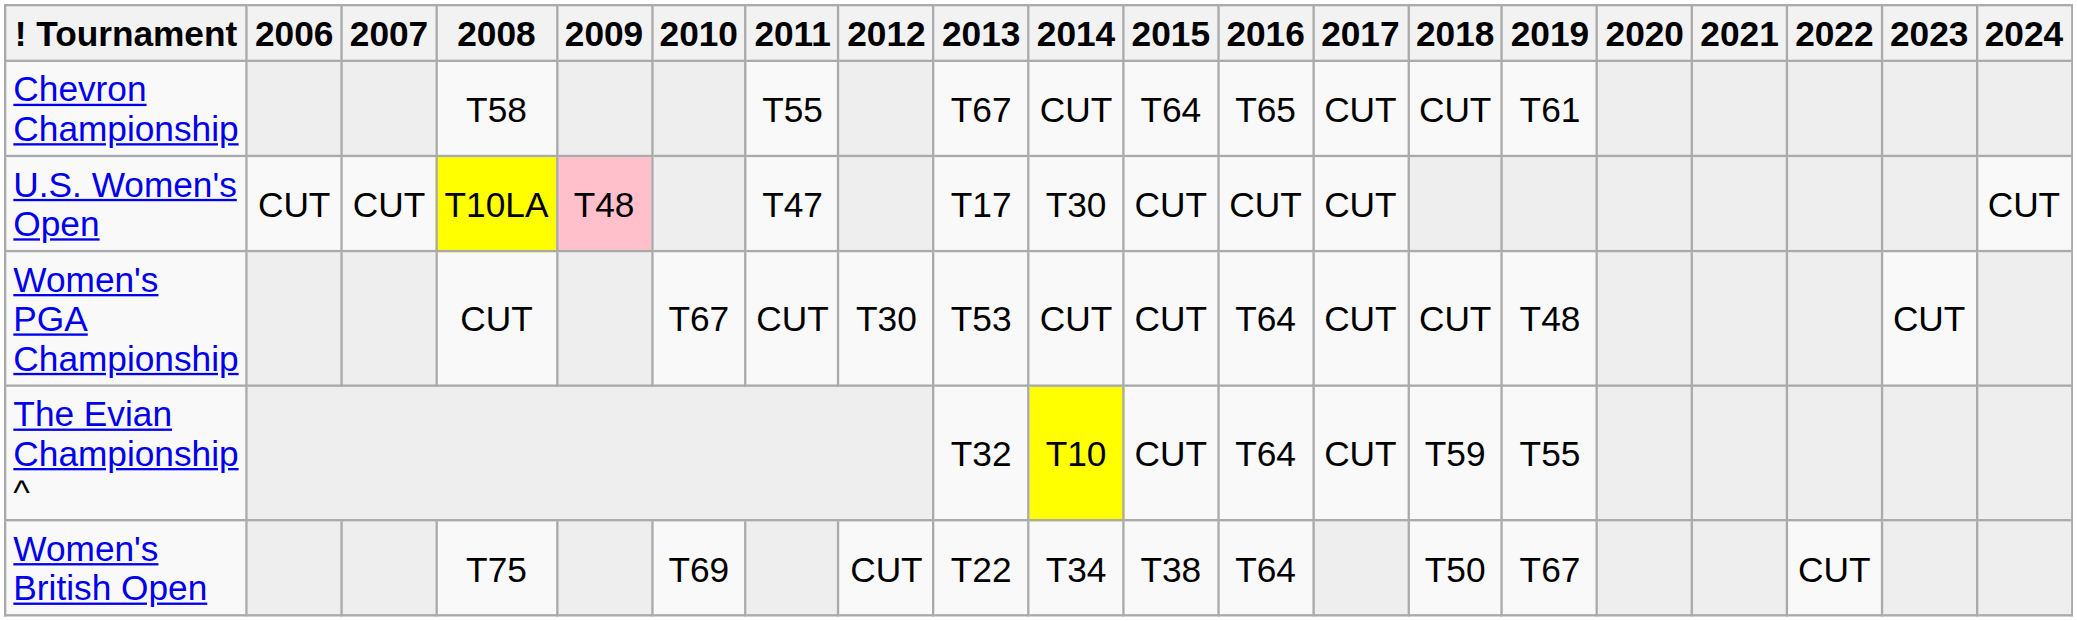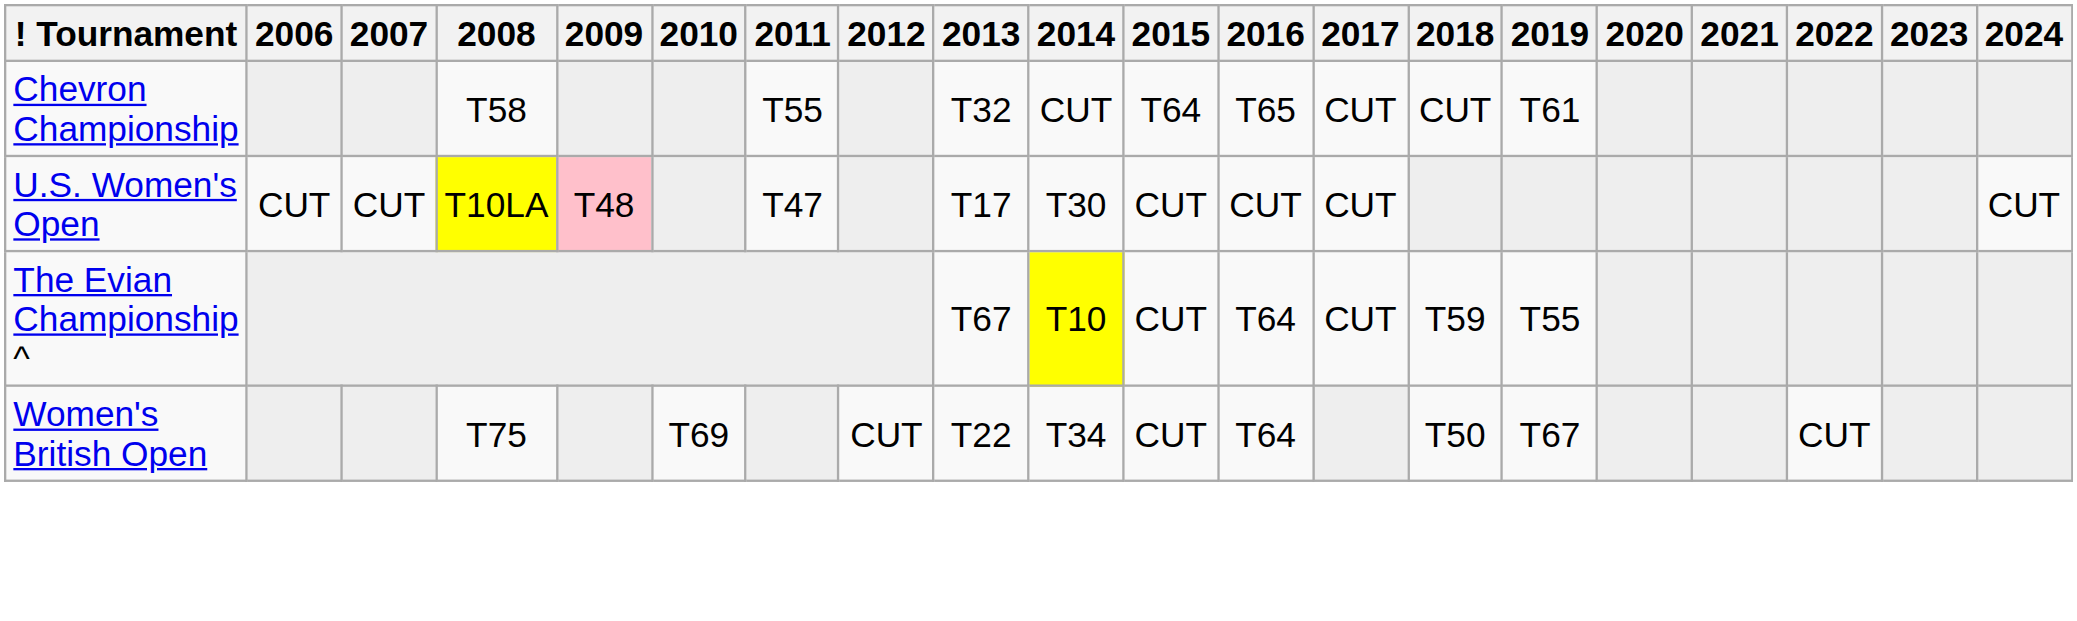 <table class="wikitable" style="font-size:95%;text-align:center;">
 <tr>
 <th>! Tournament</th>
 <th>2006</th>
 <th>2007</th>
 <th>2008</th>
 <th>2009</th>
 <th>2010</th>
 <th>2011</th>
 <th>2012</th>
 <th>2013</th>
 <th>2014</th>
 <th>2015</th>
 <th>2016</th>
 <th>2017</th>
 <th>2018</th>
 <th>2019</th>
 <th>2020</th>
 <th>2021</th>
 <th>2022</th>
 <th>2023</th>
 <th>2024</th>
 </tr>
 <tr>
 <td align=left><a href='#'>Chevron Championship</a></td>
 <td style="background:#eeeeee;"></td>
 <td style="background:#eeeeee;"></td>
 <td>T58</td>
 <td style="background:#eeeeee;"></td>
 <td style="background:#eeeeee;"></td>
 <td>T55</td>
 <td style="background:#eeeeee;"></td>
-<td>T67</td>
+<td>T32</td>
 <td>CUT</td>
 <td>T64</td>
 <td>T65</td>
 <td>CUT</td>
 <td>CUT</td>
 <td>T61</td>
 <td style="background:#eeeeee;"></td>
 <td style="background:#eeeeee;"></td>
 <td style="background:#eeeeee;"></td>
 <td style="background:#eeeeee;"></td>
 <td style="background:#eeeeee;"></td>
 </tr>
 <tr>
 <td align=left><a href='#'>U.S. Women's Open</a></td>
 <td>CUT</td>
 <td>CUT</td>
 <td style="background:yellow;">T10<span>LA</span></td>
 <td style="background: pink;">T48</td>
 <td style="background:#eeeeee;"></td>
 <td>T47</td>
 <td style="background:#eeeeee;"></td>
 <td>T17</td>
 <td>T30</td>
 <td>CUT</td>
 <td>CUT</td>
 <td>CUT</td>
 <td style="background:#eeeeee;"></td>
 <td style="background:#eeeeee;"></td>
 <td style="background:#eeeeee;"></td>
 <td style="background:#eeeeee;"></td>
 <td style="background:#eeeeee;"></td>
 <td style="background:#eeeeee;"></td>
 <td>CUT</td>
 </tr>
 <tr>
-<td align=left><a href='#'>Women's PGA Championship</a></td>
-<td style="background:#eeeeee;"></td>
-<td style="background:#eeeeee;"></td>
-<td>CUT</td>
-<td style="background:#eeeeee;"></td>
-<td>T67</td>
-<td>CUT</td>
-<td>T30</td>
-<td>T53</td>
-<td>CUT</td>
-<td>CUT</td>
-<td>T64</td>
-<td>CUT</td>
-<td>CUT</td>
-<td>T48</td>
-<td style="background:#eeeeee;"></td>
-<td style="background:#eeeeee;"></td>
-<td style="background:#eeeeee;"></td>
-<td>CUT</td>
-<td style="background:#eeeeee;"></td>
-</tr>
-<tr>
 <td align=left><a href='#'>The Evian Championship</a> ^</td>
 <td style="background:#eeeeee;" colspan=7></td>
-<td>T32</td>
+<td>T67</td>
 <td style="background:yellow;">T10</td>
 <td>CUT</td>
 <td>T64</td>
 <td>CUT</td>
 <td>T59</td>
 <td>T55</td>
 <td style="background:#eeeeee;"></td>
 <td style="background:#eeeeee;"></td>
 <td style="background:#eeeeee;"></td>
 <td style="background:#eeeeee;"></td>
 <td style="background:#eeeeee;"></td>
 </tr>
 <tr>
 <td align=left><a href='#'>Women's British Open</a></td>
 <td style="background:#eeeeee;"></td>
 <td style="background:#eeeeee;"></td>
 <td>T75</td>
 <td style="background:#eeeeee;"></td>
 <td>T69</td>
 <td style="background:#eeeeee;"></td>
 <td>CUT</td>
 <td>T22</td>
 <td>T34</td>
-<td>T38</td>
+<td>CUT</td>
 <td>T64</td>
 <td style="background:#eeeeee;"></td>
 <td>T50</td>
 <td>T67</td>
 <td style="background:#eeeeee;"></td>
 <td style="background:#eeeeee;"></td>
 <td>CUT</td>
 <td style="background:#eeeeee;"></td>
 <td style="background:#eeeeee;"></td>
 </tr>
 </table>
